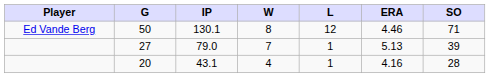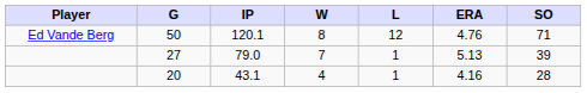 <table class="wikitable sortable">
 <tr>
 <th style="background:#ddf; width:16%;">Player</th>
 <th style="background:#ddf; width:9%;">G</th>
 <th style="background:#ddf; width:9%;">IP</th>
 <th style="background:#ddf; width:9%;">W</th>
 <th style="background:#ddf; width:9%;">L</th>
 <th style="background:#ddf; width:9%;">ERA</th>
 <th style="background:#ddf; width:9%;">SO</th>
 </tr>
 <tr style="text-align:center;">
 <td><a href='#'>Ed Vande Berg</a></td>
 <td>50</td>
-<td>130.1</td>
+<td>120.1</td>
 <td>8</td>
 <td>12</td>
-<td>4.46</td>
+<td>4.76</td>
 <td>71</td>
 </tr>
 <tr align=center>
 <td></td>
 <td>27</td>
 <td>79.0</td>
 <td>7</td>
 <td>1</td>
 <td>5.13</td>
 <td>39</td>
 </tr>
 <tr style="text-align:center;">
 <td></td>
 <td>20</td>
 <td>43.1</td>
 <td>4</td>
 <td>1</td>
 <td>4.16</td>
 <td>28</td>
 </tr>
 </table>
